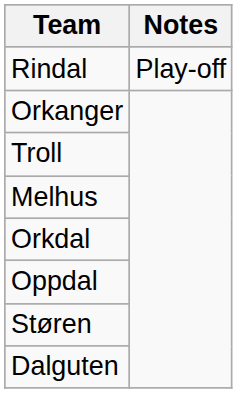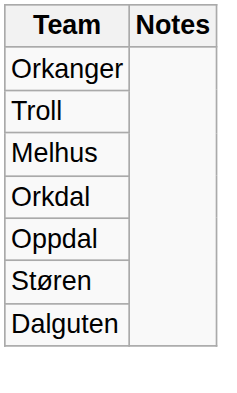 <table class="wikitable">
 <tr>
 <th>Team</th>
 <th>Notes</th>
-</tr>
-<tr>
-<td>Rindal</td>
-<td>Play-off</td>
 </tr>
 <tr>
 <td>Orkanger</td>
 </tr>
 <tr>
 <td>Troll</td>
 </tr>
 <tr>
 <td>Melhus</td>
 </tr>
 <tr>
 <td>Orkdal</td>
 </tr>
 <tr>
 <td>Oppdal</td>
 </tr>
 <tr>
 <td>Støren</td>
 </tr>
 <tr>
 <td>Dalguten</td>
 </tr>
 </table>
